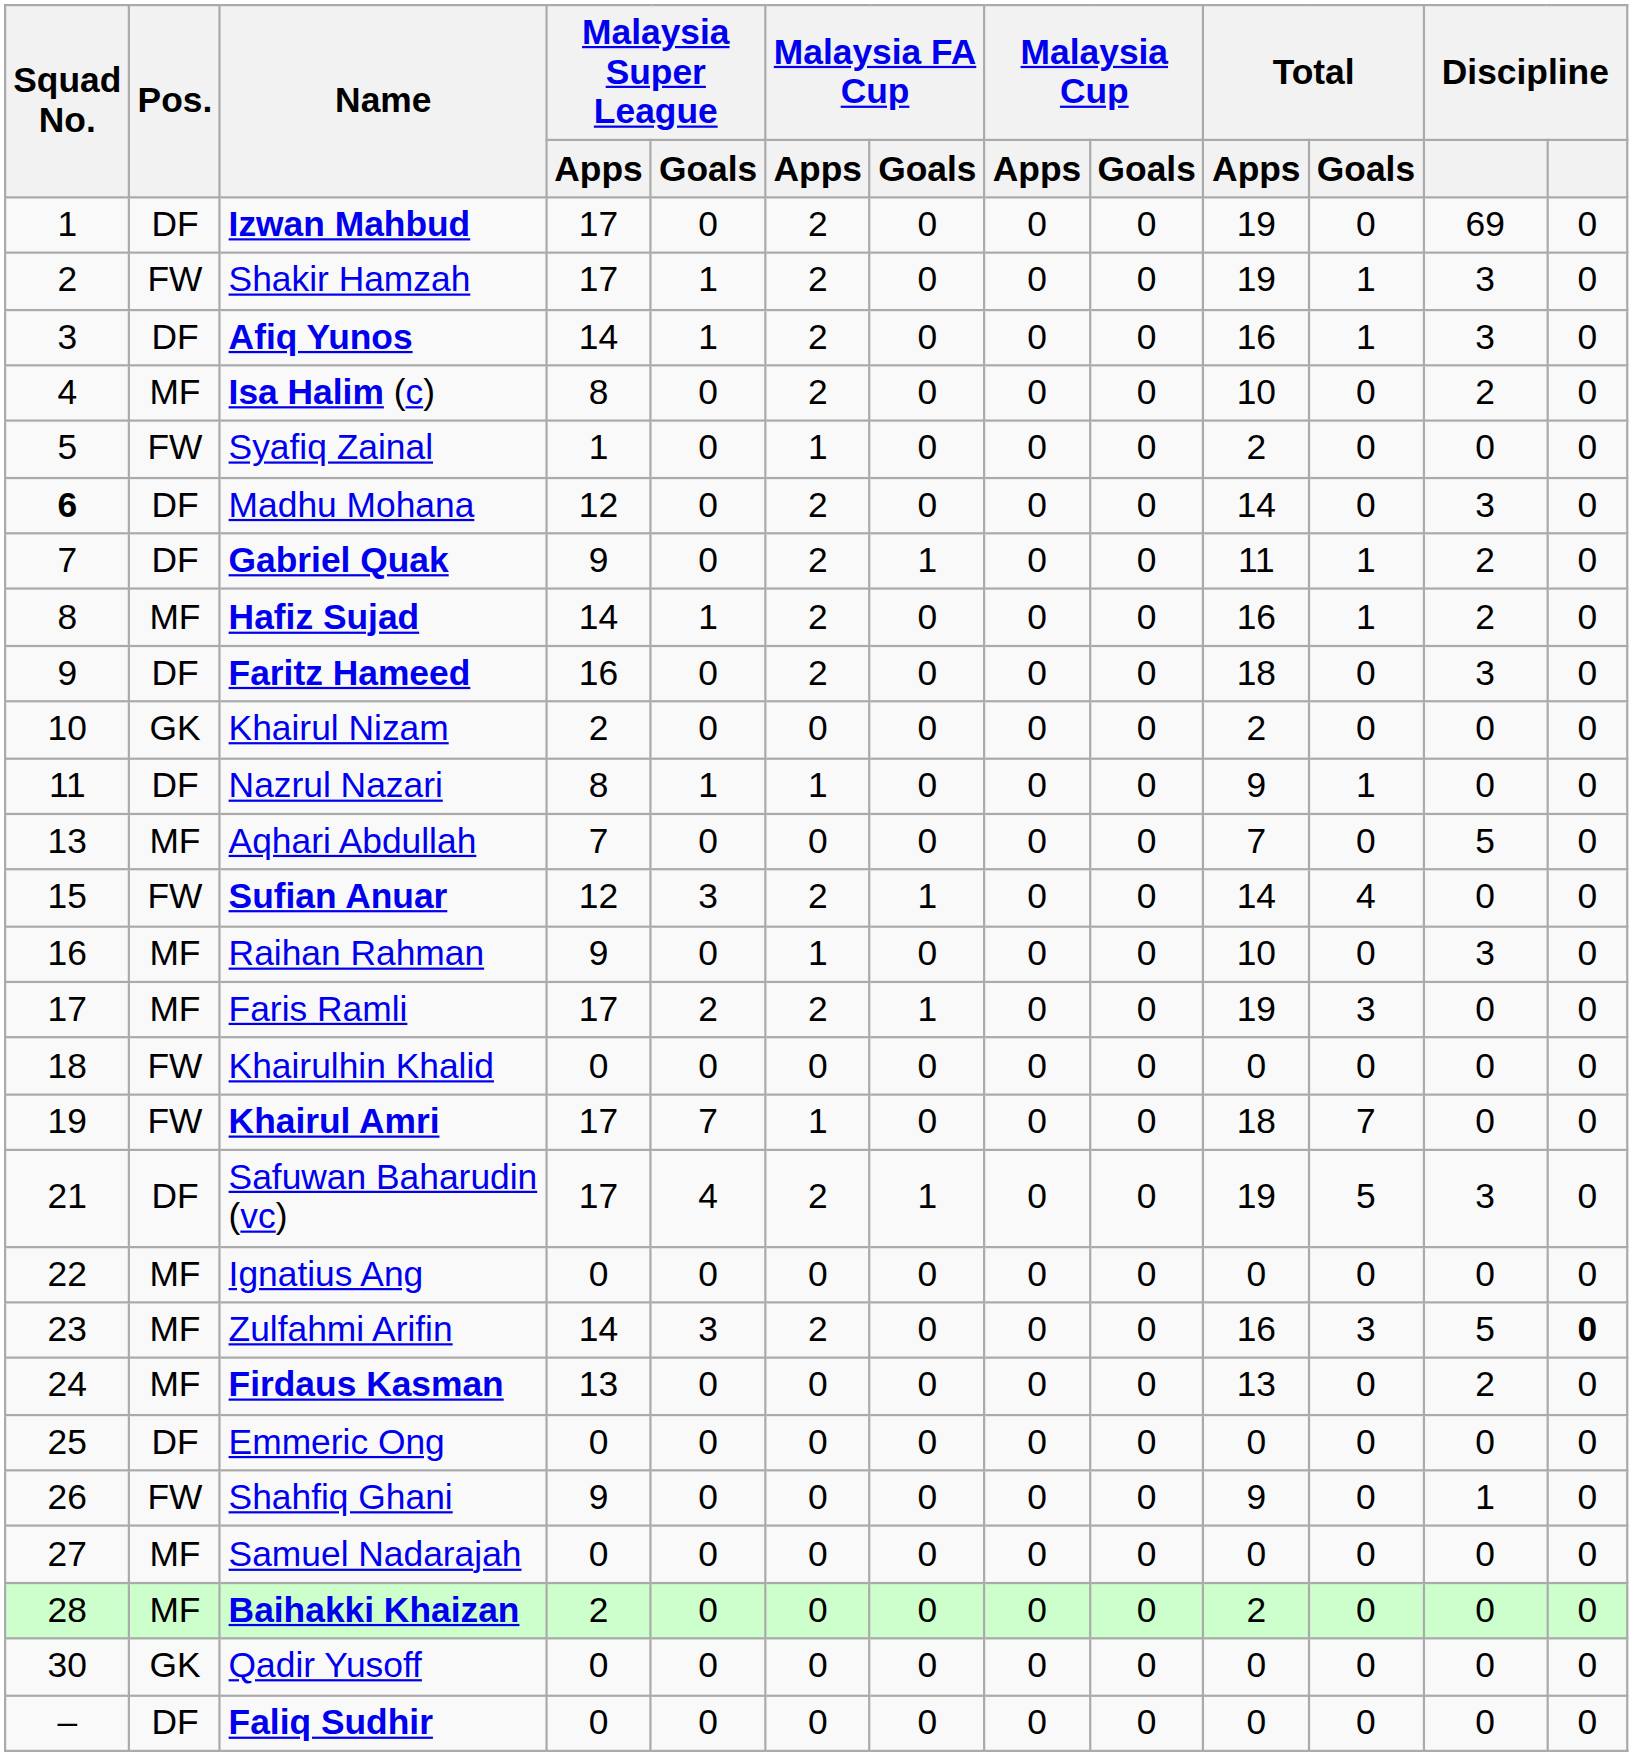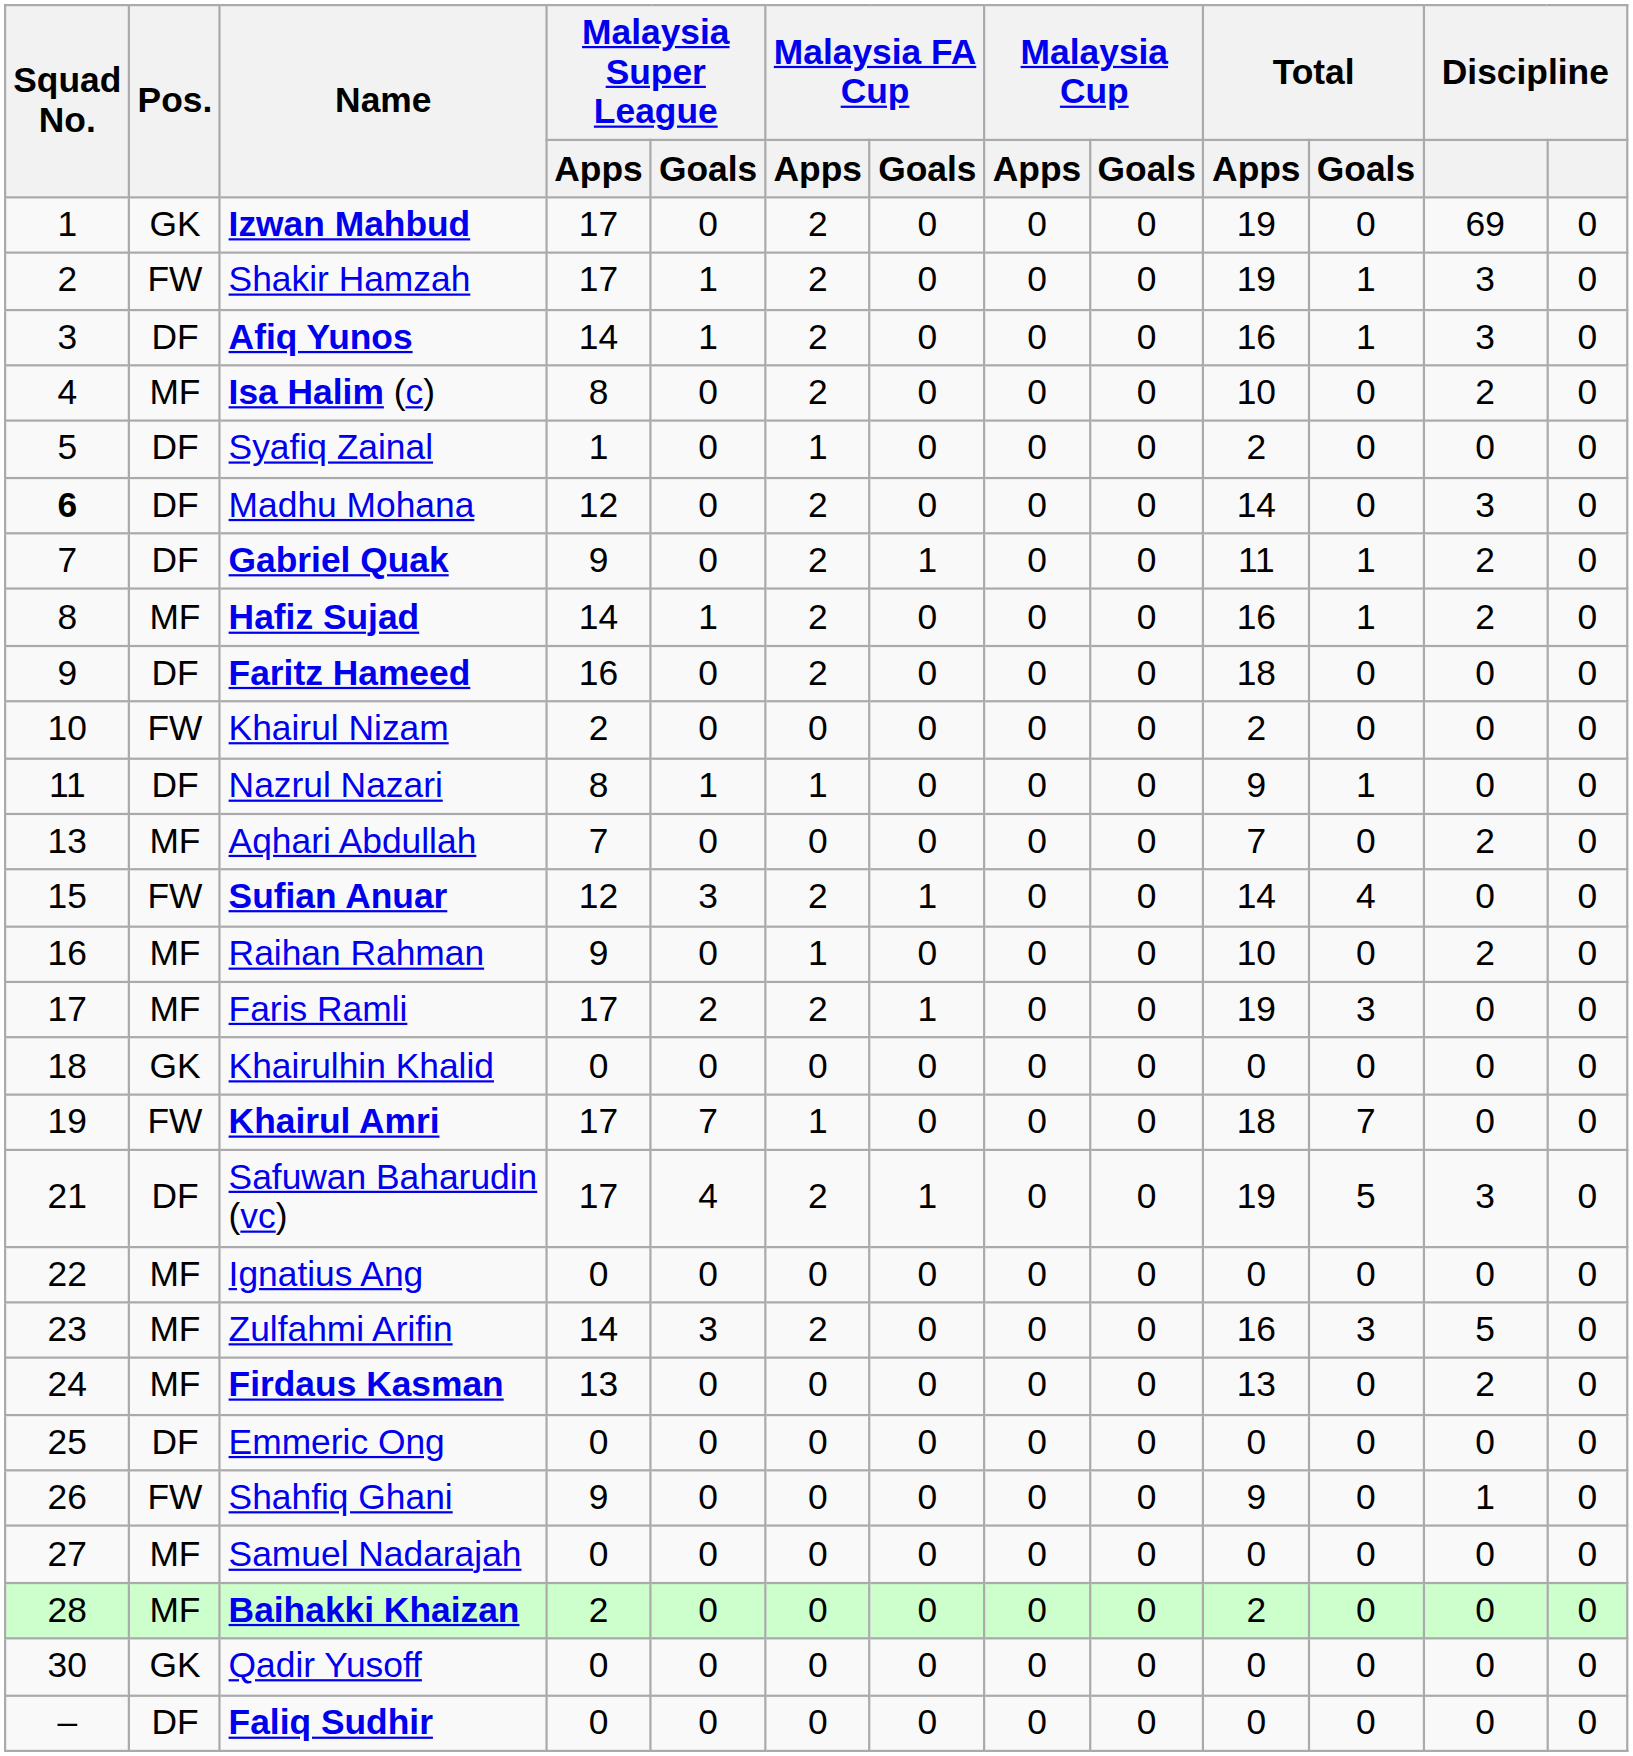 <table class="wikitable sortable" style="text-align:center">
 <tr>
 <th rowspan="2">Squad<br>No.</th>
 <th rowspan="2" width="30">Pos.</th>
 <th rowspan="2" width="140">Name</th>
 <th colspan="2" width="85"><a href='#'>Malaysia Super League</a></th>
 <th colspan="2" width="85"><a href='#'>Malaysia FA Cup</a></th>
 <th colspan="2" width="85"><a href='#'>Malaysia Cup</a></th>
 <th colspan="2" width="85">Total</th>
 <th colspan="2" width="85">Discipline</th>
 </tr>
 <tr>
 <th>Apps</th>
 <th>Goals</th>
 <th>Apps</th>
 <th>Goals</th>
 <th>Apps</th>
 <th>Goals</th>
 <th>Apps</th>
 <th>Goals</th>
 <th></th>
 <th></th>
 </tr>
 <tr>
 <td>1</td>
-<td>DF</td>
+<td>GK</td>
 <td align="left"><strong><a href='#'>Izwan Mahbud</a></strong></td>
 <td>17</td>
 <td>0</td>
 <td>2</td>
 <td>0</td>
 <td>0</td>
 <td>0</td>
 <td>19</td>
 <td>0</td>
 <td>69</td>
 <td>0</td>
 </tr>
 <tr>
 <td>2</td>
 <td>FW</td>
 <td align="left"><a href='#'>Shakir Hamzah</a></td>
 <td>17</td>
 <td>1</td>
 <td>2</td>
 <td>0</td>
 <td>0</td>
 <td>0</td>
 <td>19</td>
 <td>1</td>
 <td>3</td>
 <td>0</td>
 </tr>
 <tr>
 <td>3</td>
 <td>DF</td>
 <td align="left"><strong><a href='#'>Afiq Yunos</a></strong></td>
 <td>14</td>
 <td>1</td>
 <td>2</td>
 <td>0</td>
 <td>0</td>
 <td>0</td>
 <td>16</td>
 <td>1</td>
 <td>3</td>
 <td>0</td>
 </tr>
 <tr>
 <td>4</td>
 <td>MF</td>
 <td align="left"><strong><a href='#'>Isa Halim</a></strong> (<a href='#'>c</a>)</td>
 <td>8</td>
 <td>0</td>
 <td>2</td>
 <td>0</td>
 <td>0</td>
 <td>0</td>
 <td>10</td>
 <td>0</td>
 <td>2</td>
 <td>0</td>
 </tr>
 <tr>
 <td>5</td>
-<td>FW</td>
+<td>DF</td>
 <td align="left"><a href='#'>Syafiq Zainal</a></td>
 <td>1</td>
 <td>0</td>
 <td>1</td>
 <td>0</td>
 <td>0</td>
 <td>0</td>
 <td>2</td>
 <td>0</td>
 <td>0</td>
 <td>0</td>
 </tr>
 <tr>
 <td><strong>6</strong></td>
 <td>DF</td>
 <td align="left"><a href='#'>Madhu Mohana</a></td>
 <td>12</td>
 <td>0</td>
 <td>2</td>
 <td>0</td>
 <td>0</td>
 <td>0</td>
 <td>14</td>
 <td>0</td>
 <td>3</td>
 <td>0</td>
 </tr>
 <tr>
 <td>7</td>
 <td>DF</td>
 <td align="left"><strong><a href='#'>Gabriel Quak</a></strong></td>
 <td>9</td>
 <td>0</td>
 <td>2</td>
 <td>1</td>
 <td>0</td>
 <td>0</td>
 <td>11</td>
 <td>1</td>
 <td>2</td>
 <td>0</td>
 </tr>
 <tr>
 <td>8</td>
 <td>MF</td>
 <td align="left"><strong><a href='#'>Hafiz Sujad</a></strong></td>
 <td>14</td>
 <td>1</td>
 <td>2</td>
 <td>0</td>
 <td>0</td>
 <td>0</td>
 <td>16</td>
 <td>1</td>
 <td>2</td>
 <td>0</td>
 </tr>
 <tr>
 <td>9</td>
 <td>DF</td>
 <td align="left"><strong><a href='#'>Faritz Hameed</a></strong></td>
 <td>16</td>
 <td>0</td>
 <td>2</td>
 <td>0</td>
 <td>0</td>
 <td>0</td>
 <td>18</td>
 <td>0</td>
-<td>3</td>
+<td>0</td>
 <td>0</td>
 </tr>
 <tr>
 <td>10</td>
-<td>GK</td>
+<td>FW</td>
 <td align="left"><a href='#'>Khairul Nizam</a></td>
 <td>2</td>
 <td>0</td>
 <td>0</td>
 <td>0</td>
 <td>0</td>
 <td>0</td>
 <td>2</td>
 <td>0</td>
 <td>0</td>
 <td>0</td>
 </tr>
 <tr>
 <td>11</td>
 <td>DF</td>
 <td align="left"><a href='#'>Nazrul Nazari</a></td>
 <td>8</td>
 <td>1</td>
 <td>1</td>
 <td>0</td>
 <td>0</td>
 <td>0</td>
 <td>9</td>
 <td>1</td>
 <td>0</td>
 <td>0</td>
 </tr>
 <tr>
 <td>13</td>
 <td>MF</td>
 <td align="left"><a href='#'>Aqhari Abdullah</a></td>
 <td>7</td>
 <td>0</td>
 <td>0</td>
 <td>0</td>
 <td>0</td>
 <td>0</td>
 <td>7</td>
 <td>0</td>
-<td>5</td>
+<td>2</td>
 <td>0</td>
 </tr>
 <tr>
 <td>15</td>
 <td>FW</td>
 <td align="left"><strong><a href='#'>Sufian Anuar</a></strong></td>
 <td>12</td>
 <td>3</td>
 <td>2</td>
 <td>1</td>
 <td>0</td>
 <td>0</td>
 <td>14</td>
 <td>4</td>
 <td>0</td>
 <td>0</td>
 </tr>
 <tr>
 <td>16</td>
 <td>MF</td>
 <td align="left"><a href='#'>Raihan Rahman</a></td>
 <td>9</td>
 <td>0</td>
 <td>1</td>
 <td>0</td>
 <td>0</td>
 <td>0</td>
 <td>10</td>
 <td>0</td>
-<td>3</td>
+<td>2</td>
 <td>0</td>
 </tr>
 <tr>
 <td>17</td>
 <td>MF</td>
 <td align="left"><a href='#'>Faris Ramli</a></td>
 <td>17</td>
 <td>2</td>
 <td>2</td>
 <td>1</td>
 <td>0</td>
 <td>0</td>
 <td>19</td>
 <td>3</td>
 <td>0</td>
 <td>0</td>
 </tr>
 <tr>
 <td>18</td>
-<td>FW</td>
+<td>GK</td>
 <td align="left"><a href='#'>Khairulhin Khalid</a></td>
 <td>0</td>
 <td>0</td>
 <td>0</td>
 <td>0</td>
 <td>0</td>
 <td>0</td>
 <td>0</td>
 <td>0</td>
 <td>0</td>
 <td>0</td>
 </tr>
 <tr>
 <td>19</td>
 <td>FW</td>
 <td align="left"><strong><a href='#'>Khairul Amri</a></strong></td>
 <td>17</td>
 <td>7</td>
 <td>1</td>
 <td>0</td>
 <td>0</td>
 <td>0</td>
 <td>18</td>
 <td>7</td>
 <td>0</td>
 <td>0</td>
 </tr>
 <tr>
 <td>21</td>
 <td>DF</td>
 <td align="left"><a href='#'>Safuwan Baharudin</a> (<a href='#'>vc</a>)</td>
 <td>17</td>
 <td>4</td>
 <td>2</td>
 <td>1</td>
 <td>0</td>
 <td>0</td>
 <td>19</td>
 <td>5</td>
 <td>3</td>
 <td>0</td>
 </tr>
 <tr>
 <td>22</td>
 <td>MF</td>
 <td align="left"><a href='#'>Ignatius Ang</a></td>
 <td>0</td>
 <td>0</td>
 <td>0</td>
 <td>0</td>
 <td>0</td>
 <td>0</td>
 <td>0</td>
 <td>0</td>
 <td>0</td>
 <td>0</td>
 </tr>
 <tr>
 <td>23</td>
 <td>MF</td>
 <td align="left"><a href='#'>Zulfahmi Arifin</a></td>
 <td>14</td>
 <td>3</td>
 <td>2</td>
 <td>0</td>
 <td>0</td>
 <td>0</td>
 <td>16</td>
 <td>3</td>
 <td>5</td>
-<td><strong>0</strong></td>
+<td>0</td>
 </tr>
 <tr>
 <td>24</td>
 <td>MF</td>
 <td align="left"><strong><a href='#'>Firdaus Kasman</a></strong></td>
 <td>13</td>
 <td>0</td>
 <td>0</td>
 <td>0</td>
 <td>0</td>
 <td>0</td>
 <td>13</td>
 <td>0</td>
 <td>2</td>
 <td>0</td>
 </tr>
 <tr>
 <td>25</td>
 <td>DF</td>
 <td align="left"><a href='#'>Emmeric Ong</a></td>
 <td>0</td>
 <td>0</td>
 <td>0</td>
 <td>0</td>
 <td>0</td>
 <td>0</td>
 <td>0</td>
 <td>0</td>
 <td>0</td>
 <td>0</td>
 </tr>
 <tr>
 <td>26</td>
 <td>FW</td>
 <td align="left"><a href='#'>Shahfiq Ghani</a></td>
 <td>9</td>
 <td>0</td>
 <td>0</td>
 <td>0</td>
 <td>0</td>
 <td>0</td>
 <td>9</td>
 <td>0</td>
 <td>1</td>
 <td>0</td>
 </tr>
 <tr>
 <td>27</td>
 <td>MF</td>
 <td align="left"><a href='#'>Samuel Nadarajah</a></td>
 <td>0</td>
 <td>0</td>
 <td>0</td>
 <td>0</td>
 <td>0</td>
 <td>0</td>
 <td>0</td>
 <td>0</td>
 <td>0</td>
 <td>0</td>
 </tr>
 <tr bgcolor=#CCFFCC>
 <td>28</td>
 <td>MF</td>
 <td align="left"><strong><a href='#'>Baihakki Khaizan</a></strong></td>
 <td>2</td>
 <td>0</td>
 <td>0</td>
 <td>0</td>
 <td>0</td>
 <td>0</td>
 <td>2</td>
 <td>0</td>
 <td>0</td>
 <td>0</td>
 </tr>
 <tr>
 <td>30</td>
 <td>GK</td>
 <td align="left"><a href='#'>Qadir Yusoff</a></td>
 <td>0</td>
 <td>0</td>
 <td>0</td>
 <td>0</td>
 <td>0</td>
 <td>0</td>
 <td>0</td>
 <td>0</td>
 <td>0</td>
 <td>0</td>
 </tr>
 <tr>
 <td>–</td>
 <td>DF</td>
 <td align="left"><strong><a href='#'>Faliq Sudhir</a></strong></td>
 <td>0</td>
 <td>0</td>
 <td>0</td>
 <td>0</td>
 <td>0</td>
 <td>0</td>
 <td>0</td>
 <td>0</td>
 <td>0</td>
 <td>0</td>
 </tr>
 <tr>
 </tr>
 </table>
